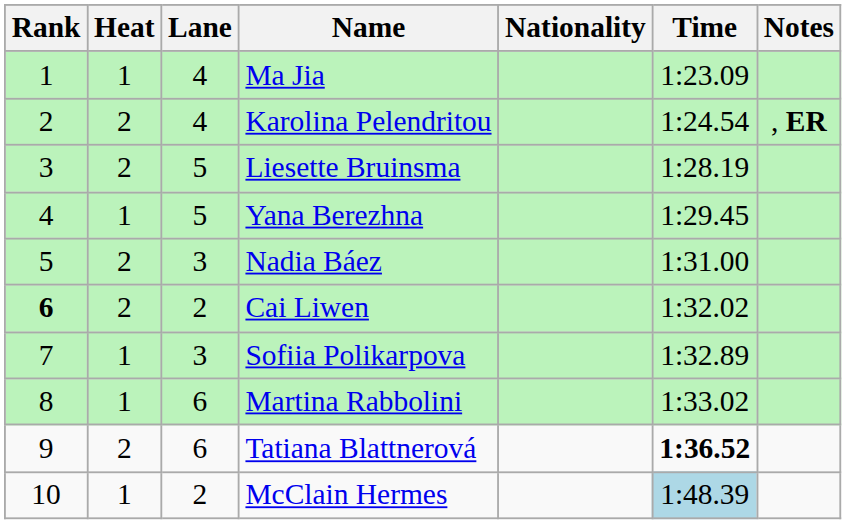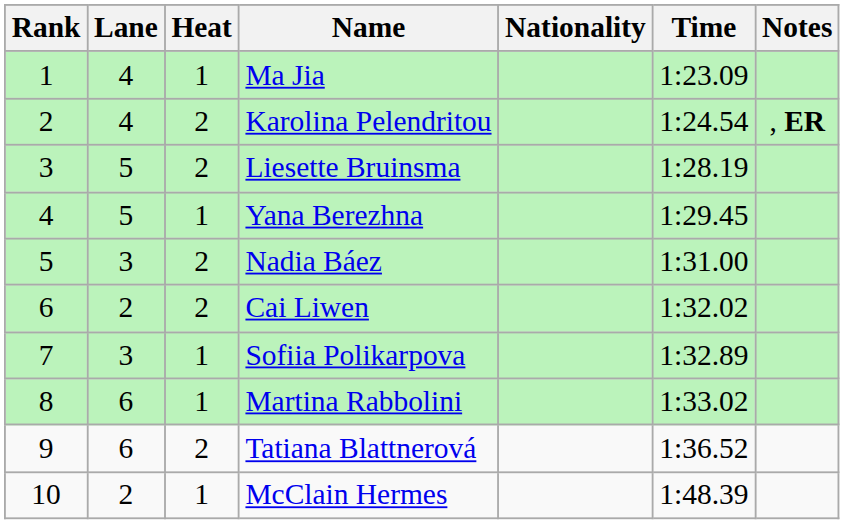 <table class="wikitable sortable" style="text-align:center">
 <tr>
 <th>Rank</th>
+<th>Lane</th>
 <th>Heat</th>
-<th>Lane</th>
 <th>Name</th>
 <th>Nationality</th>
 <th>Time</th>
 <th>Notes</th>
 </tr>
 <tr bgcolor=bbf3bb>
 <td>1</td>
+<td>4</td>
 <td>1</td>
-<td>4</td>
 <td align=left><a href='#'>Ma Jia</a></td>
 <td align=left></td>
 <td>1:23.09</td>
 <td></td>
 </tr>
 <tr bgcolor=bbf3bb>
 <td>2</td>
+<td>4</td>
 <td>2</td>
-<td>4</td>
 <td align=left><a href='#'>Karolina Pelendritou</a></td>
 <td align=left></td>
 <td>1:24.54</td>
 <td>, <strong>ER</strong></td>
 </tr>
 <tr bgcolor=bbf3bb>
 <td>3</td>
+<td>5</td>
 <td>2</td>
-<td>5</td>
 <td align=left><a href='#'>Liesette Bruinsma</a></td>
 <td align=left></td>
 <td>1:28.19</td>
 <td></td>
 </tr>
 <tr bgcolor=bbf3bb>
 <td>4</td>
+<td>5</td>
 <td>1</td>
-<td>5</td>
 <td align=left><a href='#'>Yana Berezhna</a></td>
 <td align=left></td>
 <td>1:29.45</td>
 <td></td>
 </tr>
 <tr bgcolor=bbf3bb>
 <td>5</td>
+<td>3</td>
 <td>2</td>
-<td>3</td>
 <td align=left><a href='#'>Nadia Báez</a></td>
 <td align=left></td>
 <td>1:31.00</td>
 <td></td>
 </tr>
 <tr bgcolor=bbf3bb>
-<td><strong>6</strong></td>
+<td>6</td>
 <td>2</td>
 <td>2</td>
 <td align=left><a href='#'>Cai Liwen</a></td>
 <td align=left></td>
 <td>1:32.02</td>
 <td></td>
 </tr>
 <tr bgcolor=bbf3bb>
 <td>7</td>
+<td>3</td>
 <td>1</td>
-<td>3</td>
 <td align=left><a href='#'>Sofiia Polikarpova</a></td>
 <td align=left></td>
 <td>1:32.89</td>
 <td></td>
 </tr>
 <tr bgcolor=bbf3bb>
 <td>8</td>
+<td>6</td>
 <td>1</td>
-<td>6</td>
 <td align=left><a href='#'>Martina Rabbolini</a></td>
 <td align=left></td>
 <td>1:33.02</td>
 <td></td>
 </tr>
 <tr>
 <td>9</td>
+<td>6</td>
 <td>2</td>
-<td>6</td>
 <td align=left><a href='#'>Tatiana Blattnerová</a></td>
 <td align=left></td>
-<td><strong>1:36.52</strong></td>
+<td>1:36.52</td>
 <td></td>
 </tr>
 <tr>
 <td>10</td>
+<td>2</td>
 <td>1</td>
-<td>2</td>
 <td align=left><a href='#'>McClain Hermes</a></td>
 <td align=left></td>
-<td style="background: lightblue;">1:48.39</td>
+<td>1:48.39</td>
 <td></td>
 </tr>
 </table>
